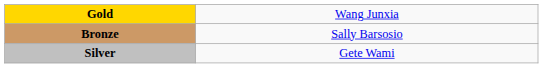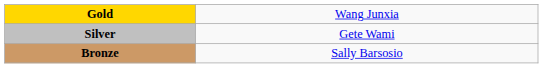 <table class="wikitable" style="text-align:center; " width="35%">
 <tr>
 <td bgcolor="gold"><strong>Gold</strong></td>
 <td><a href='#'>Wang Junxia</a><br>  <small><em></em></small></td>
 </tr>
 <tr>
+<td bgcolor="silver"><strong>Silver</strong></td>
+<td><a href='#'>Gete Wami</a><br>  <small><em></em></small></td>
+</tr>
+<tr>
 <td bgcolor="CC9966"><strong>Bronze</strong></td>
 <td><a href='#'>Sally Barsosio</a><br>  <small><em></em></small></td>
 </tr>
-<tr>
-<td bgcolor="silver"><strong>Silver</strong></td>
-<td><a href='#'>Gete Wami</a><br>  <small><em></em></small></td>
-</tr>
 </table>
